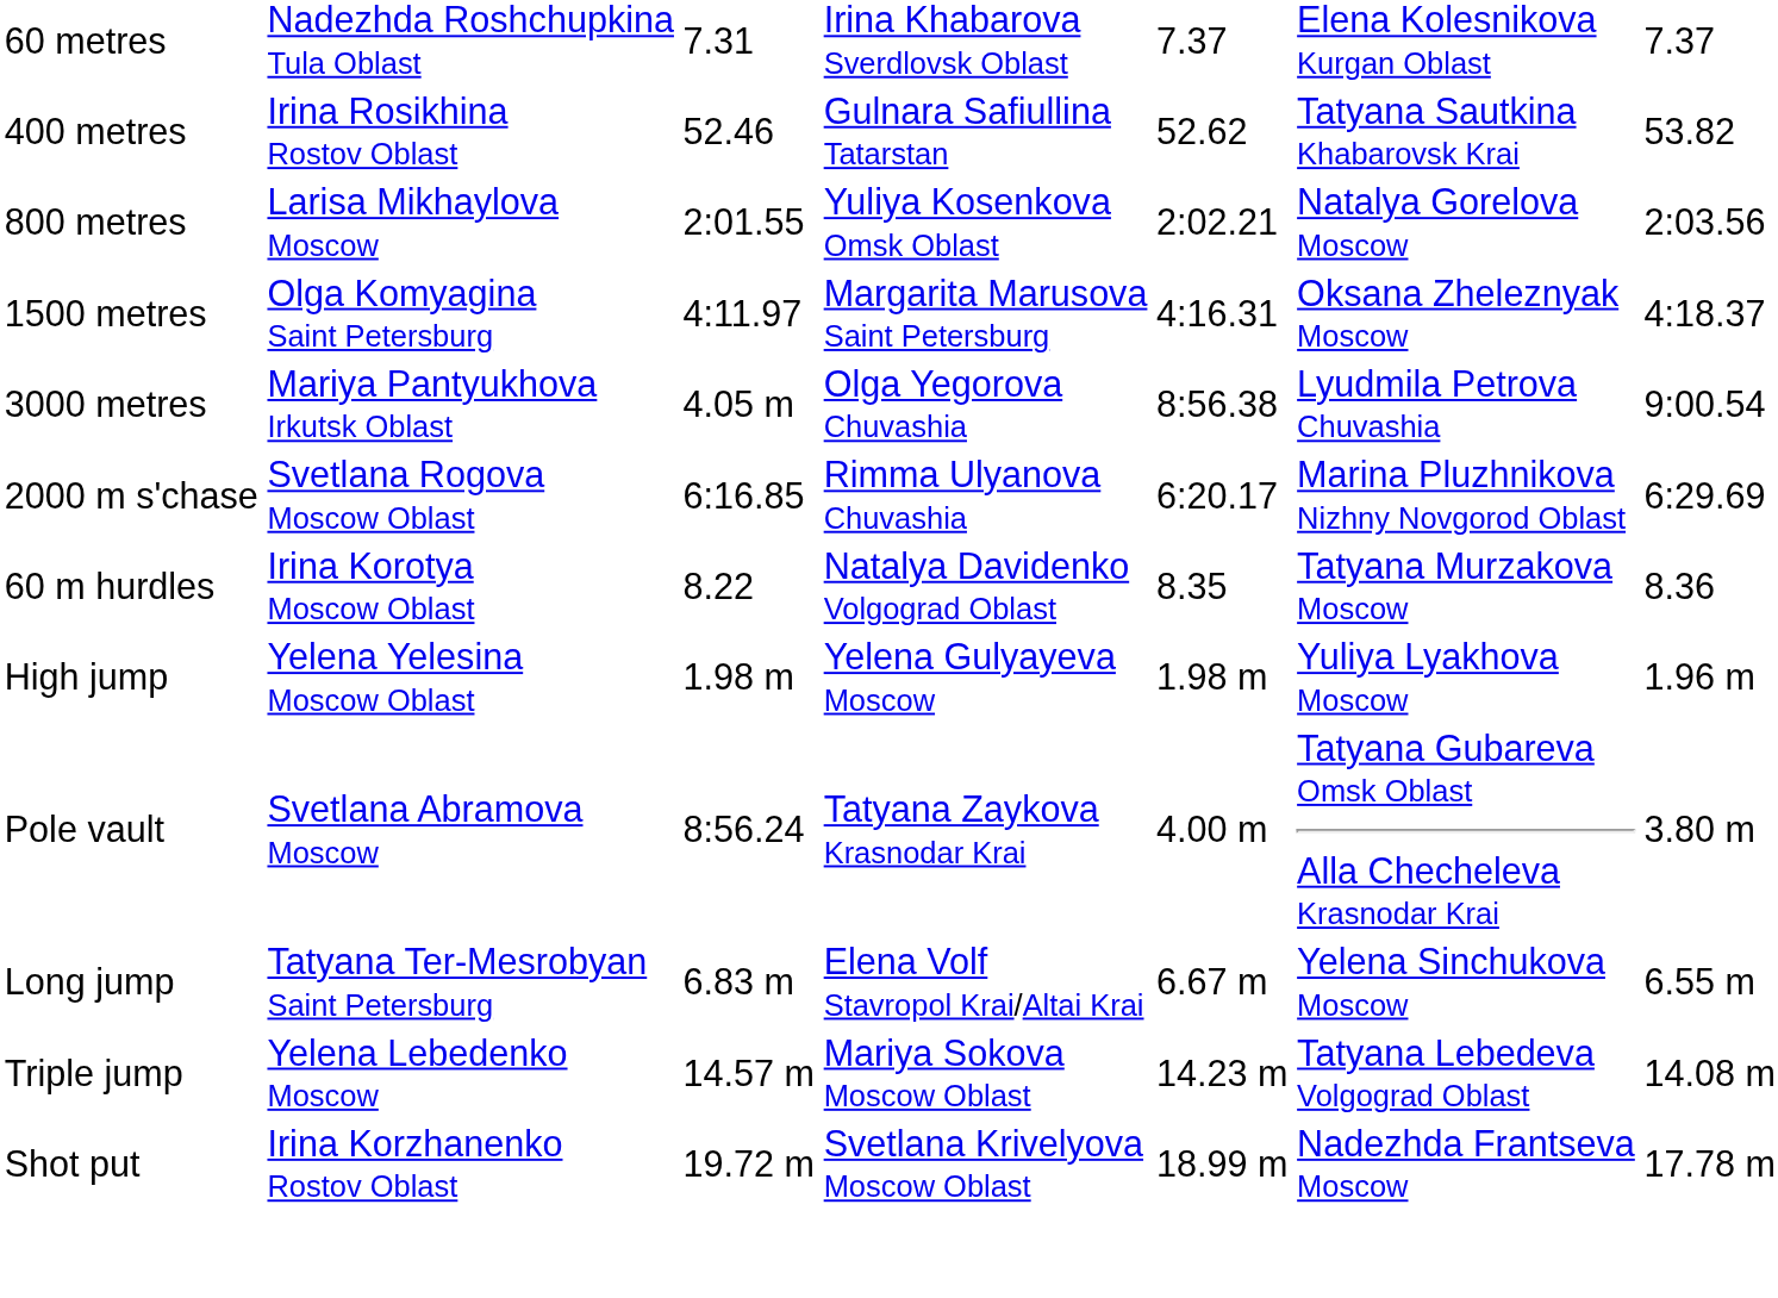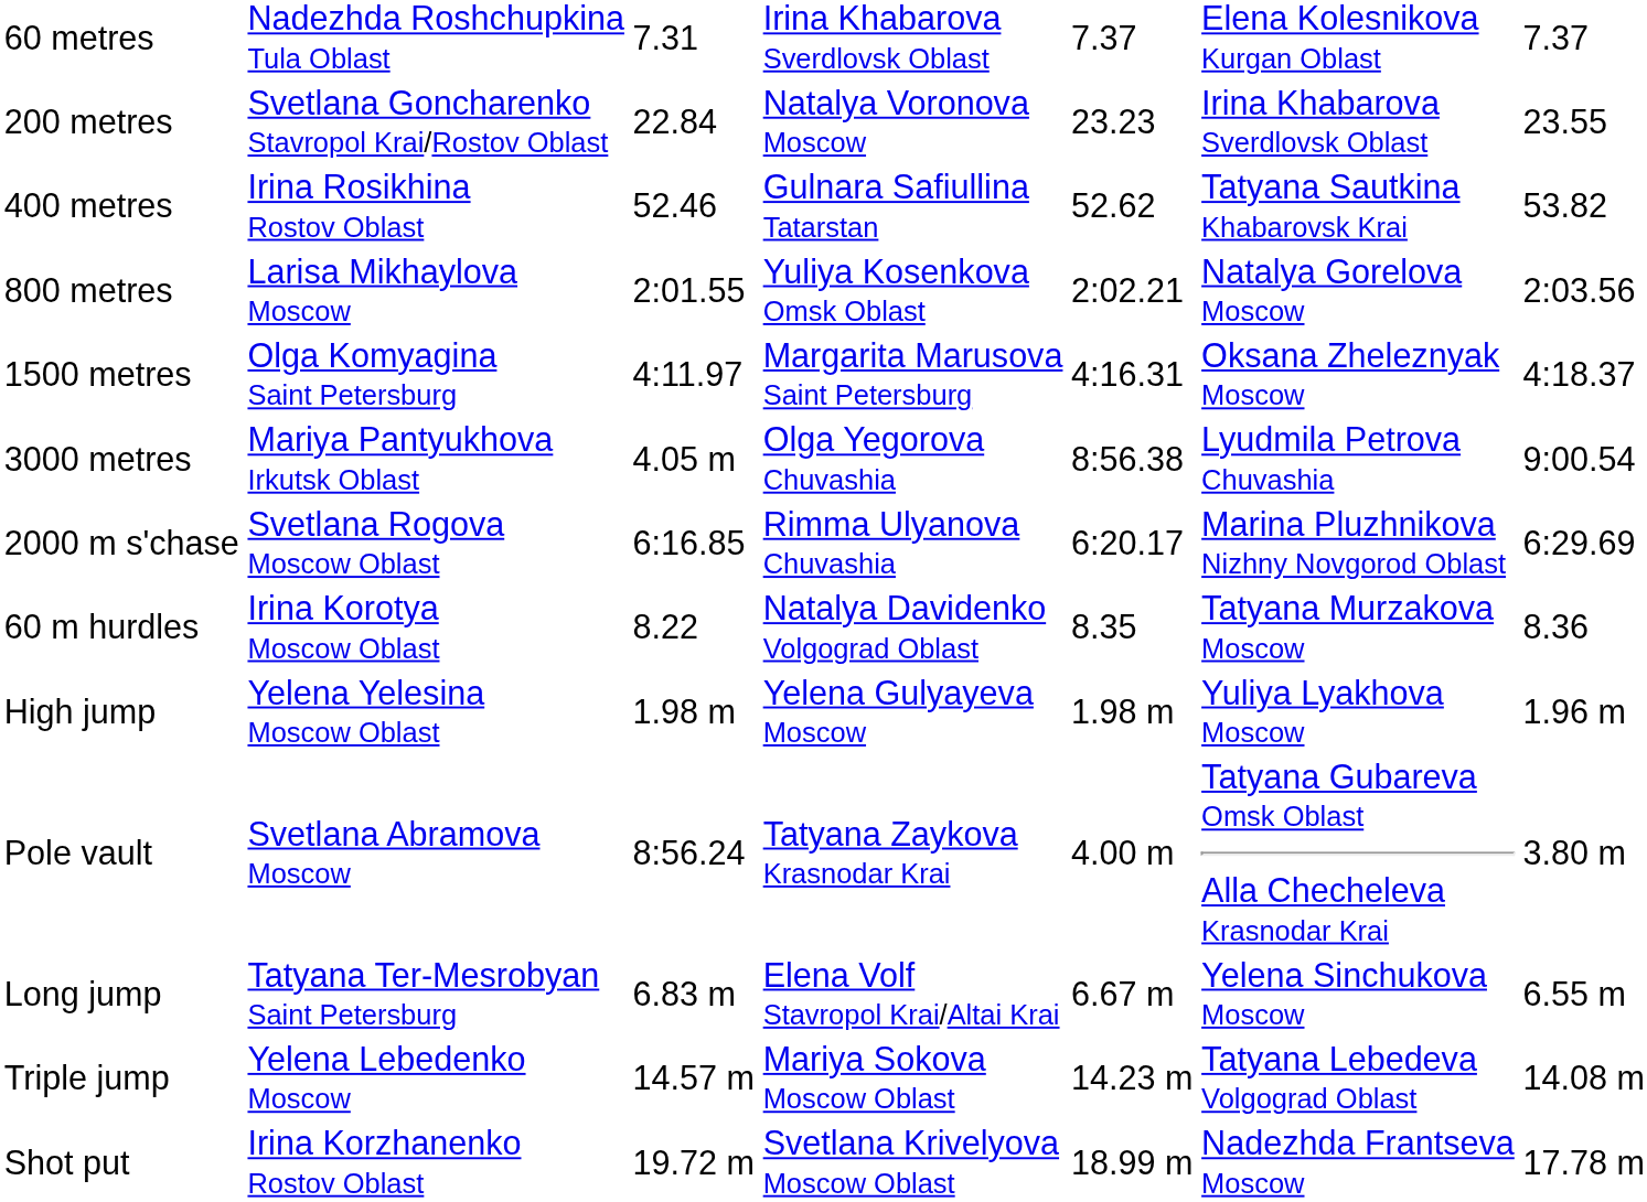 <table>
 <tr>
 <td>60 metres</td>
 <td><a href='#'>Nadezhda Roshchupkina</a><br><small><a href='#'>Tula Oblast</a></small></td>
 <td>7.31</td>
 <td><a href='#'>Irina Khabarova</a><br><small><a href='#'>Sverdlovsk Oblast</a></small></td>
 <td>7.37</td>
 <td><a href='#'>Elena Kolesnikova</a><br><small><a href='#'>Kurgan Oblast</a></small></td>
 <td>7.37</td>
+</tr>
+<tr>
+<td>200 metres</td>
+<td><a href='#'>Svetlana Goncharenko</a><br><small><a href='#'>Stavropol Krai</a>/<a href='#'>Rostov Oblast</a></small></td>
+<td>22.84</td>
+<td><a href='#'>Natalya Voronova</a><br><small><a href='#'>Moscow</a></small></td>
+<td>23.23</td>
+<td><a href='#'>Irina Khabarova</a><br><small><a href='#'>Sverdlovsk Oblast</a></small></td>
+<td>23.55</td>
 </tr>
 <tr>
 <td>400 metres</td>
 <td><a href='#'>Irina Rosikhina</a><br><small><a href='#'>Rostov Oblast</a></small></td>
 <td>52.46</td>
 <td><a href='#'>Gulnara Safiullina</a><br><small><a href='#'>Tatarstan</a></small></td>
 <td>52.62</td>
 <td><a href='#'>Tatyana Sautkina</a><br><small><a href='#'>Khabarovsk Krai</a></small></td>
 <td>53.82</td>
 </tr>
 <tr>
 <td>800 metres</td>
 <td><a href='#'>Larisa Mikhaylova</a><br><small><a href='#'>Moscow</a></small></td>
 <td>2:01.55</td>
 <td><a href='#'>Yuliya Kosenkova</a><br><small><a href='#'>Omsk Oblast</a></small></td>
 <td>2:02.21</td>
 <td><a href='#'>Natalya Gorelova</a><br><small><a href='#'>Moscow</a></small></td>
 <td>2:03.56</td>
 </tr>
 <tr>
 <td>1500 metres</td>
 <td><a href='#'>Olga Komyagina</a><br><small><a href='#'>Saint Petersburg</a></small></td>
 <td>4:11.97</td>
 <td><a href='#'>Margarita Marusova</a><br><small><a href='#'>Saint Petersburg</a></small></td>
 <td>4:16.31</td>
 <td><a href='#'>Oksana Zheleznyak</a><br><small><a href='#'>Moscow</a></small></td>
 <td>4:18.37</td>
 </tr>
 <tr>
 <td>3000 metres</td>
 <td><a href='#'>Mariya Pantyukhova</a><br><small><a href='#'>Irkutsk Oblast</a></small></td>
 <td>4.05 m</td>
 <td><a href='#'>Olga Yegorova</a><br><small><a href='#'>Chuvashia</a></small></td>
 <td>8:56.38</td>
 <td><a href='#'>Lyudmila Petrova</a><br><small><a href='#'>Chuvashia</a></small></td>
 <td>9:00.54</td>
 </tr>
 <tr>
 <td>2000 m s'chase</td>
 <td><a href='#'>Svetlana Rogova</a><br><small><a href='#'>Moscow Oblast</a></small></td>
 <td>6:16.85</td>
 <td><a href='#'>Rimma Ulyanova</a><br><small><a href='#'>Chuvashia</a></small></td>
 <td>6:20.17</td>
 <td><a href='#'>Marina Pluzhnikova</a><br><small><a href='#'>Nizhny Novgorod Oblast</a></small></td>
 <td>6:29.69</td>
 </tr>
 <tr>
 <td>60 m hurdles</td>
 <td><a href='#'>Irina Korotya</a><br><small><a href='#'>Moscow Oblast</a></small></td>
 <td>8.22</td>
 <td><a href='#'>Natalya Davidenko</a><br><small><a href='#'>Volgograd Oblast</a></small></td>
 <td>8.35</td>
 <td><a href='#'>Tatyana Murzakova</a><br><small><a href='#'>Moscow</a></small></td>
 <td>8.36</td>
 </tr>
 <tr>
 <td>High jump</td>
 <td><a href='#'>Yelena Yelesina</a><br><small><a href='#'>Moscow Oblast</a></small></td>
 <td>1.98 m</td>
 <td><a href='#'>Yelena Gulyayeva</a><br><small><a href='#'>Moscow</a></small></td>
 <td>1.98 m</td>
 <td><a href='#'>Yuliya Lyakhova</a><br><small><a href='#'>Moscow</a></small></td>
 <td>1.96 m</td>
 </tr>
 <tr>
 <td>Pole vault</td>
 <td><a href='#'>Svetlana Abramova</a><br><small><a href='#'>Moscow</a></small></td>
 <td>8:56.24</td>
 <td><a href='#'>Tatyana Zaykova</a><br><small><a href='#'>Krasnodar Krai</a></small></td>
 <td>4.00 m</td>
 <td><a href='#'>Tatyana Gubareva</a><br><small><a href='#'>Omsk Oblast</a></small><hr><a href='#'>Alla Checheleva</a><br><small><a href='#'>Krasnodar Krai</a></small></td>
 <td>3.80 m</td>
 </tr>
 <tr>
 <td>Long jump</td>
 <td><a href='#'>Tatyana Ter-Mesrobyan</a><br><small><a href='#'>Saint Petersburg</a></small></td>
 <td>6.83 m</td>
 <td><a href='#'>Elena Volf</a><br><small><a href='#'>Stavropol Krai</a>/<a href='#'>Altai Krai</a></small></td>
 <td>6.67 m</td>
 <td><a href='#'>Yelena Sinchukova</a><br><small><a href='#'>Moscow</a></small></td>
 <td>6.55 m</td>
 </tr>
 <tr>
 <td>Triple jump</td>
 <td><a href='#'>Yelena Lebedenko</a><br><small><a href='#'>Moscow</a></small></td>
 <td>14.57 m</td>
 <td><a href='#'>Mariya Sokova</a><br><small><a href='#'>Moscow Oblast</a></small></td>
 <td>14.23 m</td>
 <td><a href='#'>Tatyana Lebedeva</a><br><small><a href='#'>Volgograd Oblast</a></small></td>
 <td>14.08 m</td>
 </tr>
 <tr>
 <td>Shot put</td>
 <td><a href='#'>Irina Korzhanenko</a><br><small><a href='#'>Rostov Oblast</a></small></td>
 <td>19.72 m</td>
 <td><a href='#'>Svetlana Krivelyova</a><br><small><a href='#'>Moscow Oblast</a></small></td>
 <td>18.99 m</td>
 <td><a href='#'>Nadezhda Frantseva</a><br><small><a href='#'>Moscow</a></small></td>
 <td>17.78 m</td>
 </tr>
 </table>
